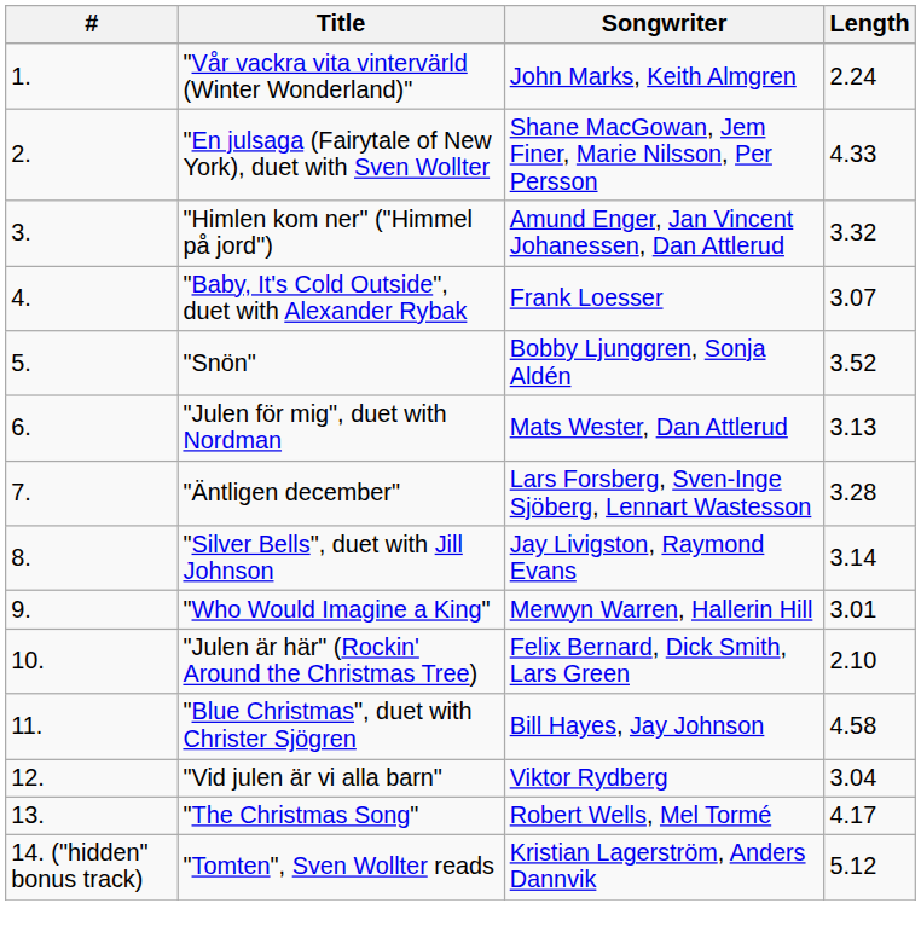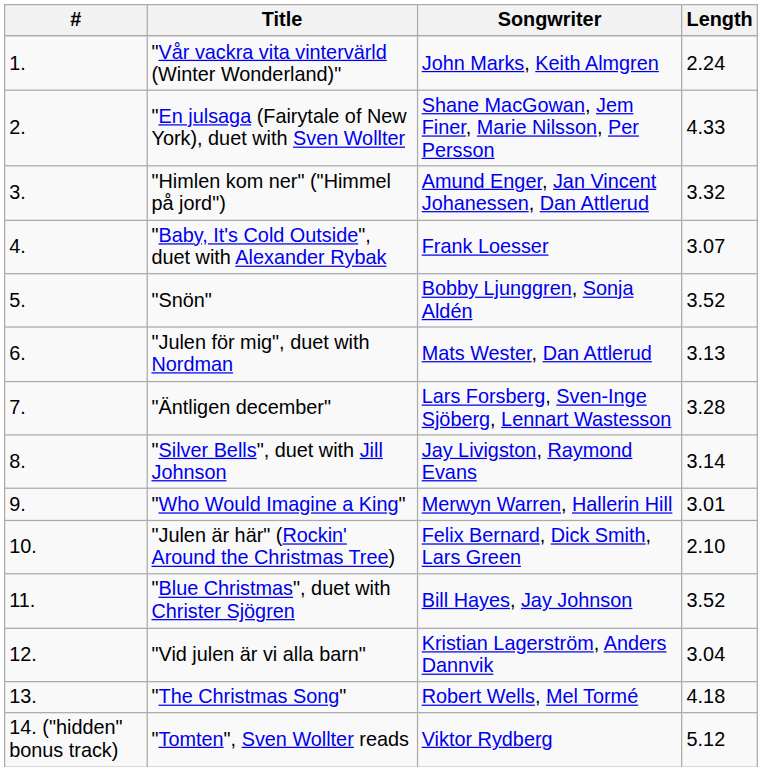 <table class="wikitable">
 <tr>
 <th>#</th>
 <th>Title</th>
 <th>Songwriter</th>
 <th>Length</th>
 </tr>
 <tr bgcolor="#ebf5ff">
 </tr>
 <tr>
 <td>1.</td>
 <td>"<a href='#'>Vår vackra vita vintervärld</a> (Winter Wonderland)"</td>
 <td><a href='#'>John Marks</a>, <a href='#'>Keith Almgren</a></td>
 <td>2.24</td>
 </tr>
 <tr>
 <td>2.</td>
 <td>"<a href='#'>En julsaga</a> (Fairytale of New York), duet with <a href='#'>Sven Wollter</a></td>
 <td><a href='#'>Shane MacGowan</a>, <a href='#'>Jem Finer</a>, <a href='#'>Marie Nilsson</a>, <a href='#'>Per Persson</a></td>
 <td>4.33</td>
 </tr>
 <tr>
 <td>3.</td>
 <td>"Himlen kom ner" ("Himmel på jord")</td>
 <td><a href='#'>Amund Enger</a>, <a href='#'>Jan Vincent Johanessen</a>, <a href='#'>Dan Attlerud</a></td>
 <td>3.32</td>
 </tr>
 <tr>
 <td>4.</td>
 <td>"<a href='#'>Baby, It's Cold Outside</a>", duet with <a href='#'>Alexander Rybak</a></td>
 <td><a href='#'>Frank Loesser</a></td>
 <td>3.07</td>
 </tr>
 <tr>
 <td>5.</td>
 <td>"Snön"</td>
 <td><a href='#'>Bobby Ljunggren</a>, <a href='#'>Sonja Aldén</a></td>
 <td>3.52</td>
 </tr>
 <tr>
 <td>6.</td>
 <td>"Julen för mig", duet with <a href='#'>Nordman</a></td>
 <td><a href='#'>Mats Wester</a>, <a href='#'>Dan Attlerud</a></td>
 <td>3.13</td>
 </tr>
 <tr>
 <td>7.</td>
 <td>"Äntligen december"</td>
 <td><a href='#'>Lars Forsberg</a>, <a href='#'>Sven-Inge Sjöberg</a>, <a href='#'>Lennart Wastesson</a></td>
 <td>3.28</td>
 </tr>
 <tr>
 <td>8.</td>
 <td>"<a href='#'>Silver Bells</a>", duet with <a href='#'>Jill Johnson</a></td>
 <td><a href='#'>Jay Livigston</a>, <a href='#'>Raymond Evans</a></td>
 <td>3.14</td>
 </tr>
 <tr>
 <td>9.</td>
 <td>"<a href='#'>Who Would Imagine a King</a>"</td>
 <td><a href='#'>Merwyn Warren</a>, <a href='#'>Hallerin Hill</a></td>
 <td>3.01</td>
 </tr>
 <tr>
 <td>10.</td>
 <td>"Julen är här" (<a href='#'>Rockin' Around the Christmas Tree</a>)</td>
 <td><a href='#'>Felix Bernard</a>, <a href='#'>Dick Smith</a>, <a href='#'>Lars Green</a></td>
 <td>2.10</td>
 </tr>
 <tr>
 <td>11.</td>
 <td>"<a href='#'>Blue Christmas</a>", duet with <a href='#'>Christer Sjögren</a></td>
 <td><a href='#'>Bill Hayes</a>, <a href='#'>Jay Johnson</a></td>
-<td>4.58</td>
+<td>3.52</td>
 </tr>
 <tr>
 <td>12.</td>
 <td>"Vid julen är vi alla barn"</td>
-<td><a href='#'>Viktor Rydberg</a></td>
+<td><a href='#'>Kristian Lagerström</a>, <a href='#'>Anders Dannvik</a></td>
 <td>3.04</td>
 </tr>
 <tr>
 <td>13.</td>
 <td>"<a href='#'>The Christmas Song</a>"</td>
 <td><a href='#'>Robert Wells</a>, <a href='#'>Mel Tormé</a></td>
-<td>4.17</td>
+<td>4.18</td>
 </tr>
 <tr>
 <td>14. ("hidden" bonus track)</td>
 <td>"<a href='#'>Tomten</a>", <a href='#'>Sven Wollter</a> reads</td>
-<td><a href='#'>Kristian Lagerström</a>, <a href='#'>Anders Dannvik</a></td>
+<td><a href='#'>Viktor Rydberg</a></td>
 <td>5.12</td>
 </tr>
 </table>
